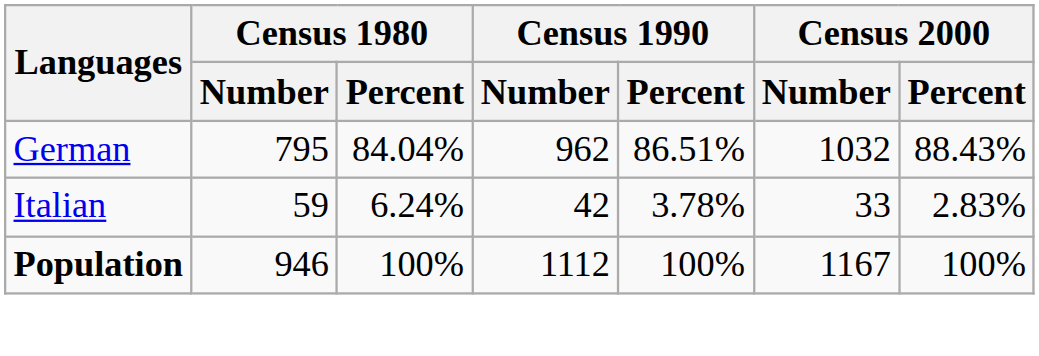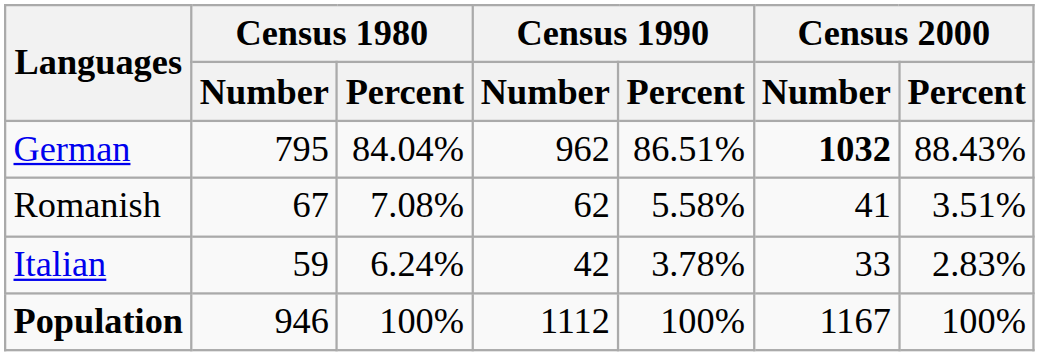 <table class="wikitable">
 <tr ---->
 <th rowspan="2">Languages</th>
 <th colspan="2">Census 1980</th>
 <th colspan="2">Census 1990</th>
 <th colspan="2">Census 2000</th>
 </tr>
 <tr ---->
 <th>Number</th>
 <th>Percent</th>
 <th>Number</th>
 <th>Percent</th>
 <th>Number</th>
 <th>Percent</th>
 </tr>
 <tr ---->
 <td><a href='#'>German</a></td>
 <td align=right>795</td>
 <td align=right>84.04%</td>
 <td align=right>962</td>
 <td align=right>86.51%</td>
-<td align=right>1032</td>
+<td align=right><strong>1032</strong></td>
 <td align=right>88.43%</td>
+</tr>
+<tr ---->
+<td>Romanish</td>
+<td align=right>67</td>
+<td align=right>7.08%</td>
+<td align=right>62</td>
+<td align=right>5.58%</td>
+<td align=right>41</td>
+<td align=right>3.51%</td>
 </tr>
 <tr ---->
 <td><a href='#'>Italian</a></td>
 <td align=right>59</td>
 <td align=right>6.24%</td>
 <td align=right>42</td>
 <td align=right>3.78%</td>
 <td align=right>33</td>
 <td align=right>2.83%</td>
 </tr>
 <tr ---->
 <td><strong>Population</strong></td>
 <td align=right>946</td>
 <td align=right>100%</td>
 <td align=right>1112</td>
 <td align=right>100%</td>
 <td align=right>1167</td>
 <td align=right>100%</td>
 </tr>
 </table>
